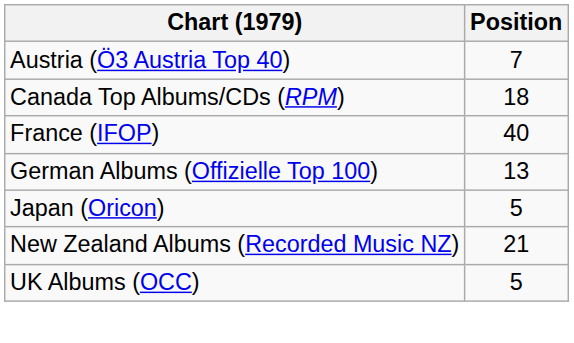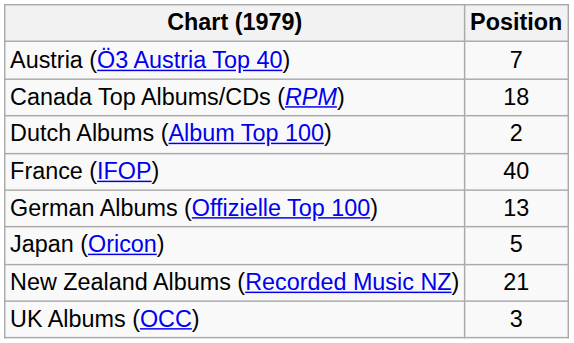 <table class="wikitable sortable">
 <tr>
 <th>Chart (1979)</th>
 <th>Position</th>
 </tr>
 <tr>
 <td>Austria (<a href='#'>Ö3 Austria Top 40</a>)</td>
 <td align="center">7</td>
 </tr>
 <tr>
 <td>Canada Top Albums/CDs (<em><a href='#'>RPM</a></em>)</td>
 <td align="center">18</td>
+</tr>
+<tr>
+<td>Dutch Albums (<a href='#'>Album Top 100</a>)</td>
+<td align="center">2</td>
 </tr>
 <tr>
 <td>France (<a href='#'>IFOP</a>)</td>
 <td align="center">40</td>
 </tr>
 <tr>
 <td>German Albums (<a href='#'>Offizielle Top 100</a>)</td>
 <td align="center">13</td>
 </tr>
 <tr>
 <td>Japan (<a href='#'>Oricon</a>)</td>
 <td align="center">5</td>
 </tr>
 <tr>
 <td>New Zealand Albums (<a href='#'>Recorded Music NZ</a>)</td>
 <td align="center">21</td>
 </tr>
 <tr>
 <td>UK Albums (<a href='#'>OCC</a>)</td>
-<td align="center">5</td>
+<td align="center">3</td>
 </tr>
 </table>
